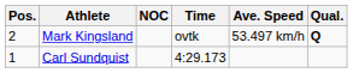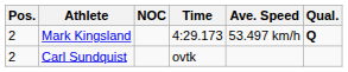 <table class="wikitable" style="font-size:95%;">
 <tr>
 <th>Pos.</th>
 <th>Athlete</th>
 <th>NOC</th>
 <th>Time</th>
 <th>Ave. Speed</th>
 <th>Qual.</th>
 </tr>
 <tr>
 <td>2</td>
 <td><a href='#'>Mark Kingsland</a></td>
 <td></td>
-<td>ovtk</td>
+<td>4:29.173</td>
 <td>53.497 km/h</td>
 <td><strong>Q</strong></td>
 </tr>
 <tr>
-<td>1</td>
+<td>2</td>
 <td><a href='#'>Carl Sundquist</a></td>
 <td></td>
-<td>4:29.173</td>
+<td>ovtk</td>
 <td></td>
 <td></td>
 </tr>
 </table>
